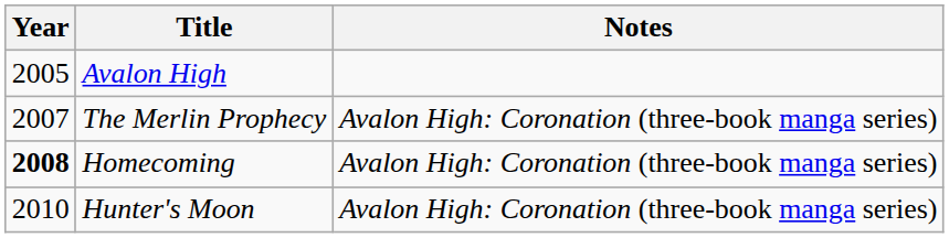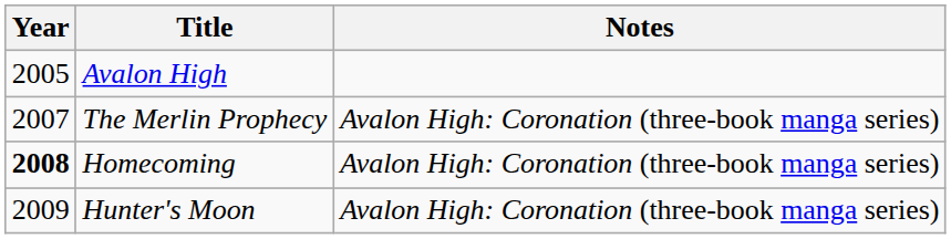 <table class="wikitable sortable">
 <tr>
 <th>Year</th>
 <th>Title</th>
 <th>Notes</th>
 </tr>
 <tr>
 <td>2005</td>
 <td><em><a href='#'>Avalon High</a></em></td>
 <td></td>
 </tr>
 <tr>
 <td>2007</td>
 <td><em>The Merlin Prophecy</em></td>
 <td><em>Avalon High: Coronation</em> (three-book <a href='#'>manga</a> series)</td>
 </tr>
 <tr>
 <td><strong>2008</strong></td>
 <td><em>Homecoming</em></td>
 <td><em>Avalon High: Coronation</em> (three-book <a href='#'>manga</a> series)</td>
 </tr>
 <tr>
-<td>2010</td>
+<td>2009</td>
 <td><em>Hunter's Moon</em></td>
 <td><em>Avalon High: Coronation</em> (three-book <a href='#'>manga</a> series)</td>
 </tr>
 </table>
